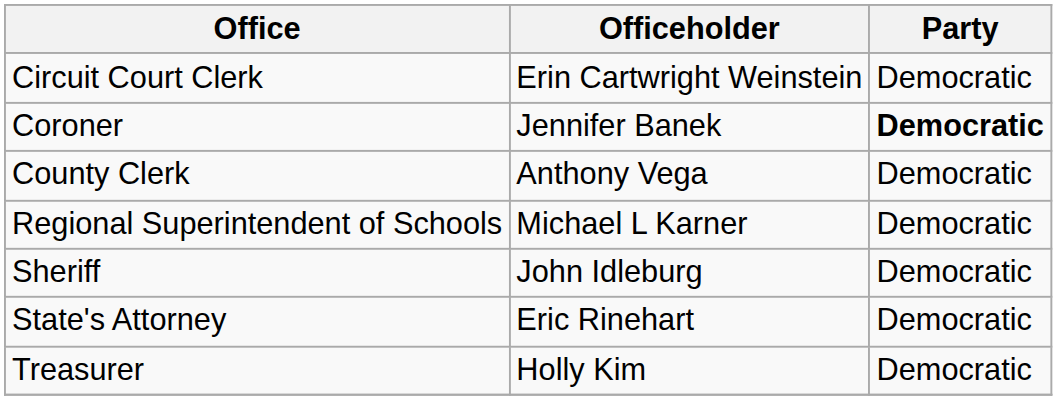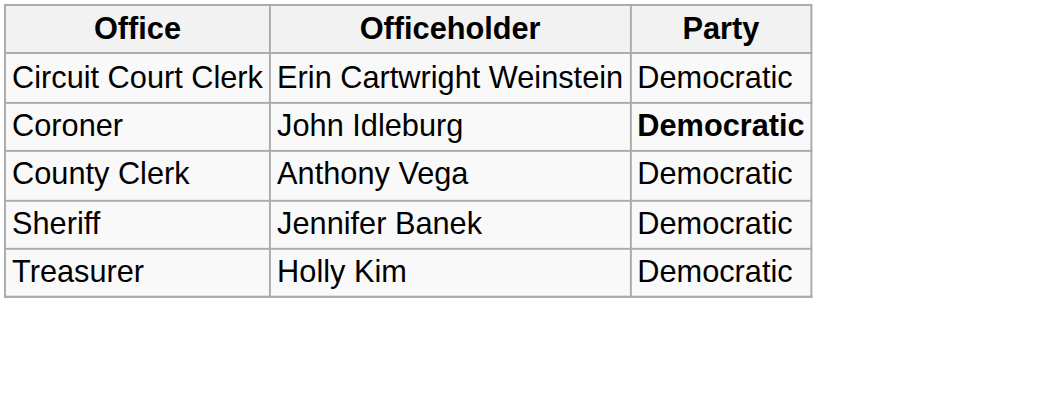 <table class="wikitable sortable">
 <tr>
 <th>Office</th>
 <th>Officeholder</th>
 <th>Party</th>
 </tr>
 <tr>
 <td>Circuit Court Clerk</td>
 <td>Erin Cartwright Weinstein</td>
 <td>Democratic</td>
 </tr>
 <tr>
 <td>Coroner</td>
-<td>Jennifer Banek</td>
+<td>John Idleburg</td>
 <td><strong>Democratic</strong></td>
 </tr>
 <tr>
 <td>County Clerk</td>
 <td>Anthony Vega</td>
 <td>Democratic</td>
 </tr>
 <tr>
-<td>Regional Superintendent of Schools</td>
-<td>Michael L Karner</td>
-<td>Democratic</td>
-</tr>
-<tr>
 <td>Sheriff</td>
-<td>John Idleburg</td>
-<td>Democratic</td>
-</tr>
-<tr>
-<td>State's Attorney</td>
-<td>Eric Rinehart</td>
+<td>Jennifer Banek</td>
 <td>Democratic</td>
 </tr>
 <tr>
 <td>Treasurer</td>
 <td>Holly Kim</td>
 <td>Democratic</td>
 </tr>
 <tr>
 </tr>
 </table>
